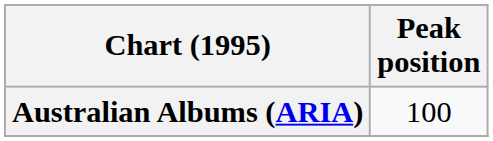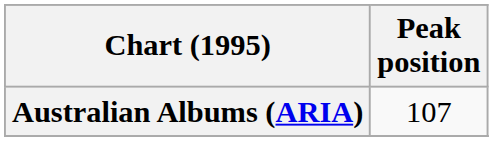 <table class="wikitable sortable plainrowheaders" style="text-align:center">
 <tr>
 <th scope="col">Chart (1995)</th>
 <th scope="col">Peak<br>position</th>
 </tr>
 <tr>
 <th scope="row">Australian Albums (<a href='#'>ARIA</a>)</th>
-<td>100</td>
+<td>107</td>
 </tr>
 <tr>
 </tr>
 <tr>
 </tr>
 <tr>
 </tr>
 <tr>
 </tr>
 <tr>
 </tr>
 <tr>
 </tr>
 <tr>
 </tr>
 <tr>
 </tr>
 <tr>
 </tr>
 </table>
